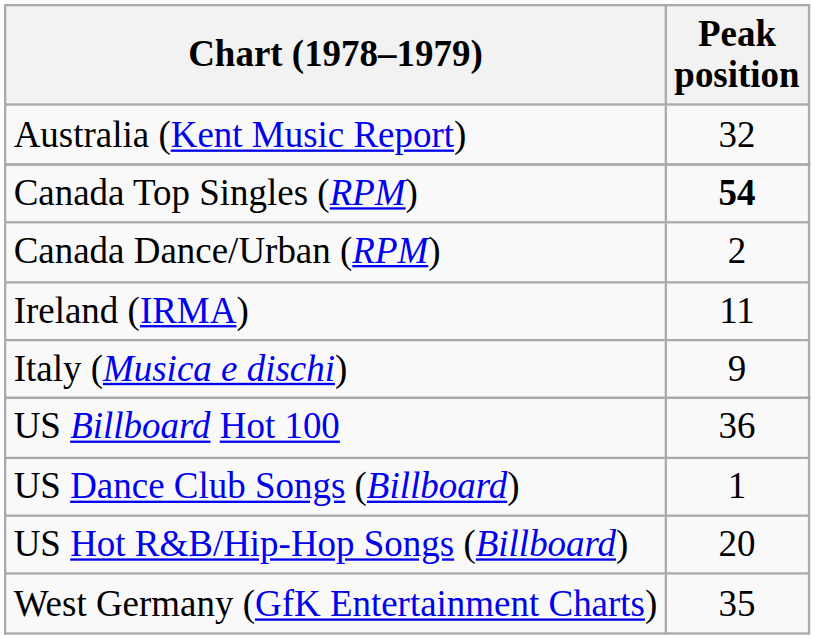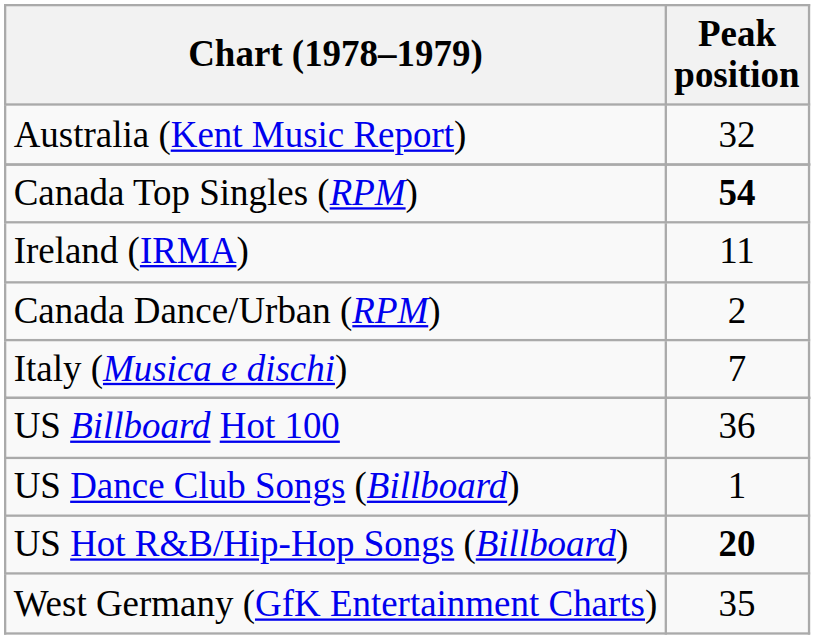 <table class="wikitable sortable">
 <tr>
 <th>Chart (1978–1979)</th>
 <th>Peak<br>position</th>
 </tr>
 <tr>
 <td>Australia (<a href='#'>Kent Music Report</a>)</td>
 <td style="text-align:center;">32</td>
 </tr>
 <tr>
 </tr>
 <tr>
 </tr>
 <tr>
 <td>Canada Top Singles (<em><a href='#'>RPM</a></em>)</td>
 <td style="text-align:center;"><strong>54</strong></td>
 </tr>
 <tr>
+<td>Ireland (<a href='#'>IRMA</a>)</td>
+<td style="text-align:center;">11</td>
+</tr>
+<tr>
 <td>Canada Dance/Urban (<em><a href='#'>RPM</a></em>)</td>
 <td style="text-align:center;">2</td>
 </tr>
 <tr>
-<td>Ireland (<a href='#'>IRMA</a>)</td>
-<td style="text-align:center;">11</td>
-</tr>
-<tr>
 <td>Italy (<em><a href='#'>Musica e dischi</a></em>)</td>
-<td style="text-align:center;">9</td>
+<td style="text-align:center;">7</td>
 </tr>
 <tr>
 </tr>
 <tr>
 </tr>
 <tr>
 </tr>
 <tr>
 </tr>
 <tr>
 </tr>
 <tr>
 <td>US <em><a href='#'>Billboard</a></em> <a href='#'>Hot 100</a></td>
 <td align="center">36</td>
 </tr>
 <tr>
 <td>US <a href='#'>Dance Club Songs</a> (<em><a href='#'>Billboard</a></em>)</td>
 <td align="center">1</td>
 </tr>
 <tr>
 <td>US <a href='#'>Hot R&B/Hip-Hop Songs</a> (<em><a href='#'>Billboard</a></em>)</td>
-<td style="text-align:center;">20</td>
+<td style="text-align:center;"><strong>20</strong></td>
 </tr>
 <tr>
 <td>West Germany (<a href='#'>GfK Entertainment Charts</a>)</td>
 <td style="text-align:center;">35</td>
 </tr>
 </table>
